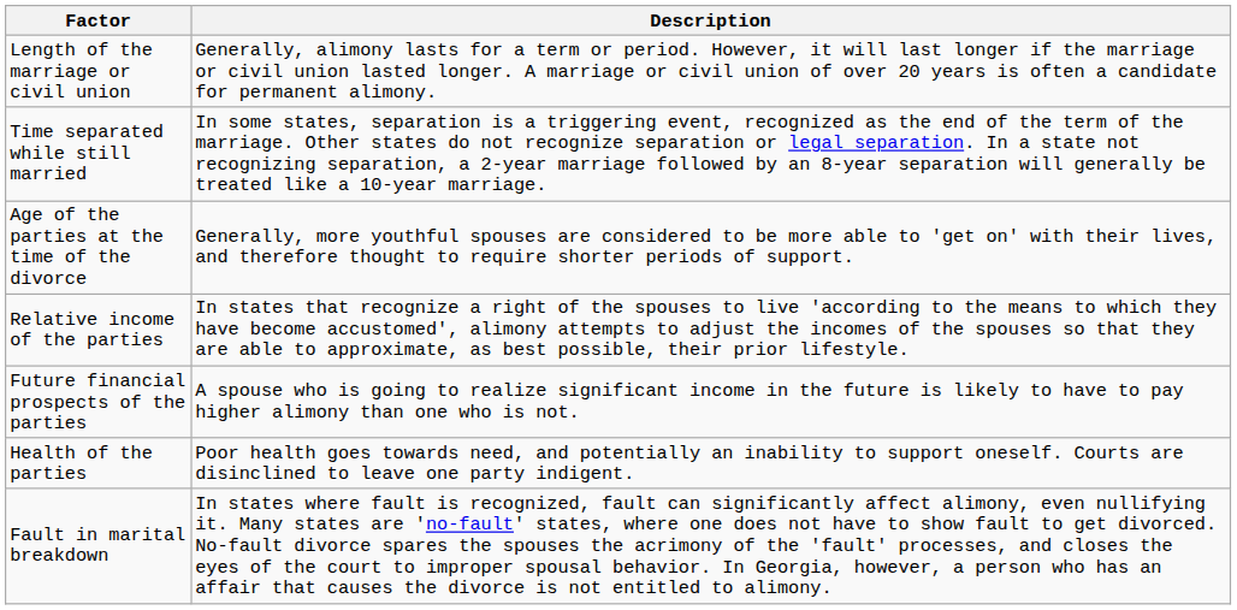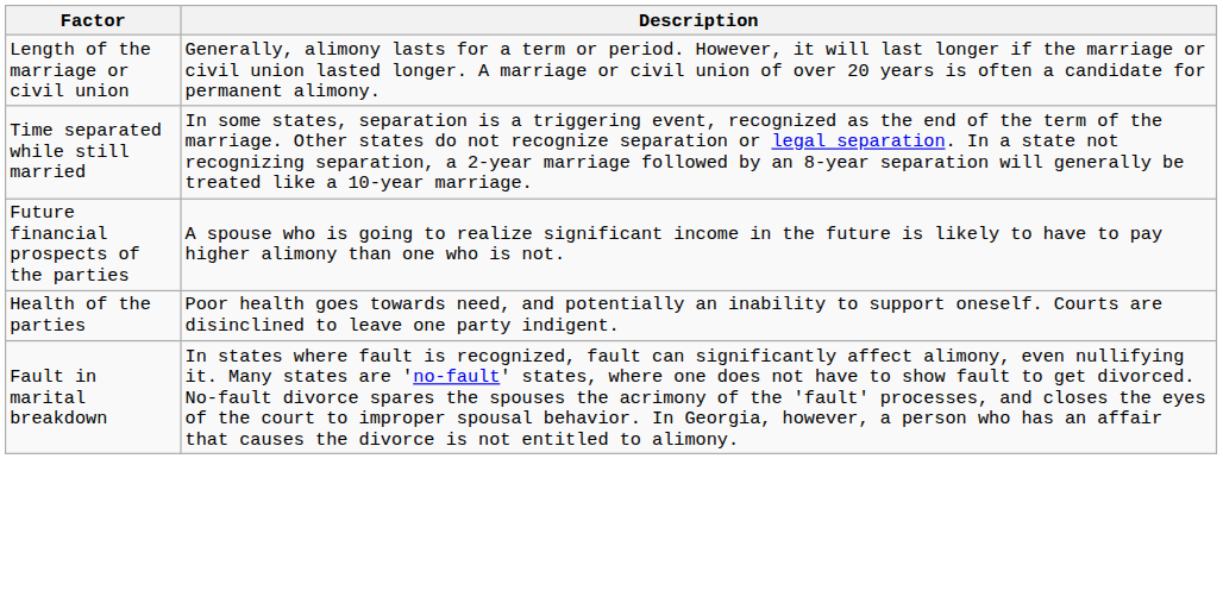 <table class="wikitable">
 <tr>
 <th>Factor</th>
 <th>Description</th>
 </tr>
 <tr>
 <td>Length of the marriage or civil union</td>
 <td>Generally, alimony lasts for a term or period. However, it will last longer if the marriage or civil union lasted longer. A marriage or civil union of over 20 years is often a candidate for permanent alimony.</td>
 </tr>
 <tr>
 <td>Time separated while still married</td>
 <td>In some states, separation is a triggering event, recognized as the end of the term of the marriage.  Other states do not recognize separation or <a href='#'>legal separation</a>.  In a state not recognizing separation, a 2-year marriage followed by an 8-year separation will generally be treated like a 10-year marriage.</td>
 </tr>
 <tr>
-<td>Age of the parties at the time of the divorce</td>
-<td>Generally, more youthful spouses are considered to be more able to 'get on' with their lives, and therefore thought to require shorter periods of support.</td>
-</tr>
-<tr>
-<td>Relative income of the parties</td>
-<td>In states that recognize a right of the spouses to live 'according to the means to which they have become accustomed', alimony attempts to adjust the incomes of the spouses so that they are able to approximate, as best possible, their prior lifestyle.</td>
-</tr>
-<tr>
 <td>Future financial prospects of the parties</td>
 <td>A spouse who is going to realize significant income in the future is likely to have to pay higher alimony than one who is not.</td>
 </tr>
 <tr>
 <td>Health of the parties</td>
 <td>Poor health goes towards need, and potentially an inability to support oneself.  Courts are disinclined to leave one party indigent.</td>
 </tr>
 <tr>
 <td>Fault in marital breakdown</td>
 <td>In states where fault is recognized, fault can significantly affect alimony, even nullifying it.  Many states are '<a href='#'>no-fault</a>' states, where one does not have to show fault to get divorced.  No-fault divorce spares the spouses the acrimony of the 'fault' processes, and closes the eyes of the court to improper spousal behavior. In Georgia, however, a person who has an affair that causes the divorce is not entitled to alimony.</td>
 </tr>
 </table>
